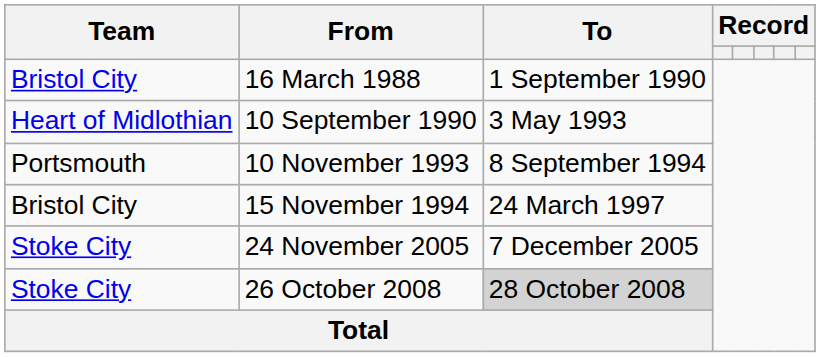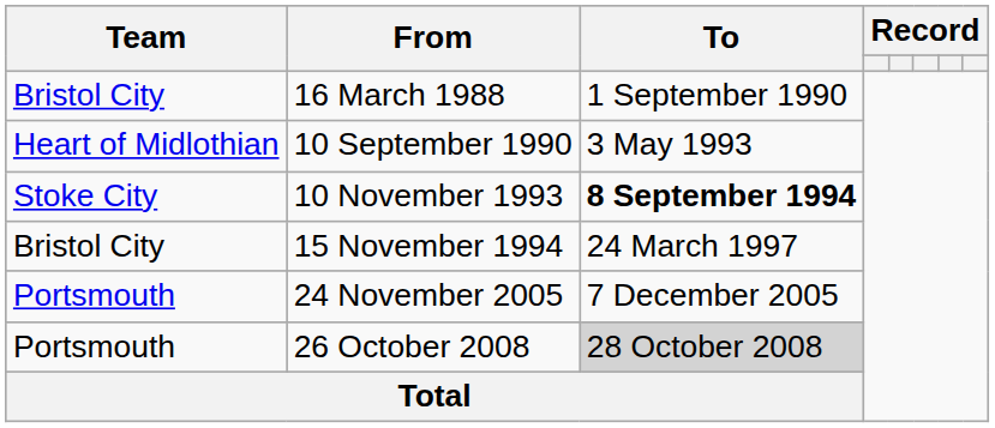 <table class=wikitable style="text-align: center">
 <tr>
 <th rowspan=2>Team</th>
 <th rowspan=2>From</th>
 <th rowspan=2>To</th>
 <th colspan=5>Record</th>
 </tr>
 <tr>
 <th></th>
 <th></th>
 <th></th>
 <th></th>
 <th></th>
 </tr>
 <tr>
 <td align=left><a href='#'>Bristol City</a></td>
 <td align=left>16 March 1988</td>
 <td align=left>1 September 1990<br></td>
 </tr>
 <tr>
 <td align=left><a href='#'>Heart of Midlothian</a></td>
 <td align=left>10 September 1990</td>
 <td align=left>3 May 1993<br></td>
 </tr>
 <tr>
-<td align=left>Portsmouth</td>
+<td align=left><a href='#'>Stoke City</a></td>
 <td align=left>10 November 1993</td>
-<td align=left>8 September 1994<br></td>
+<td align=left><strong>8 September 1994<br></strong></td>
 </tr>
 <tr>
 <td align=left>Bristol City</td>
 <td align=left>15 November 1994</td>
 <td align=left>24 March 1997<br></td>
 </tr>
 <tr>
-<td align=left><a href='#'>Stoke City</a></td>
+<td align=left><a href='#'>Portsmouth</a></td>
 <td align=left>24 November 2005</td>
 <td align=left>7 December 2005<br></td>
 </tr>
 <tr>
-<td align=left><a href='#'>Stoke City</a></td>
+<td align=left>Portsmouth</td>
 <td align=left>26 October 2008</td>
 <td align=left style="background: lightgrey;">28 October 2008<br></td>
 </tr>
 <tr>
 <th colspan=3>Total<br></th>
 </tr>
 </table>
